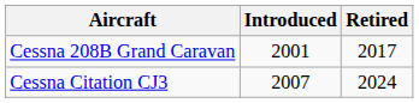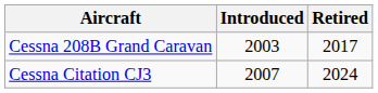 <table class="wikitable">
 <tr>
 <th>Aircraft</th>
 <th>Introduced</th>
 <th>Retired</th>
 </tr>
 <tr>
 <td><a href='#'>Cessna 208B Grand Caravan</a></td>
-<td align="center">2001</td>
+<td align="center">2003</td>
 <td align="center">2017</td>
 </tr>
 <tr>
 <td><a href='#'>Cessna Citation CJ3</a></td>
 <td align="center">2007</td>
 <td align="center">2024</td>
 </tr>
 </table>
